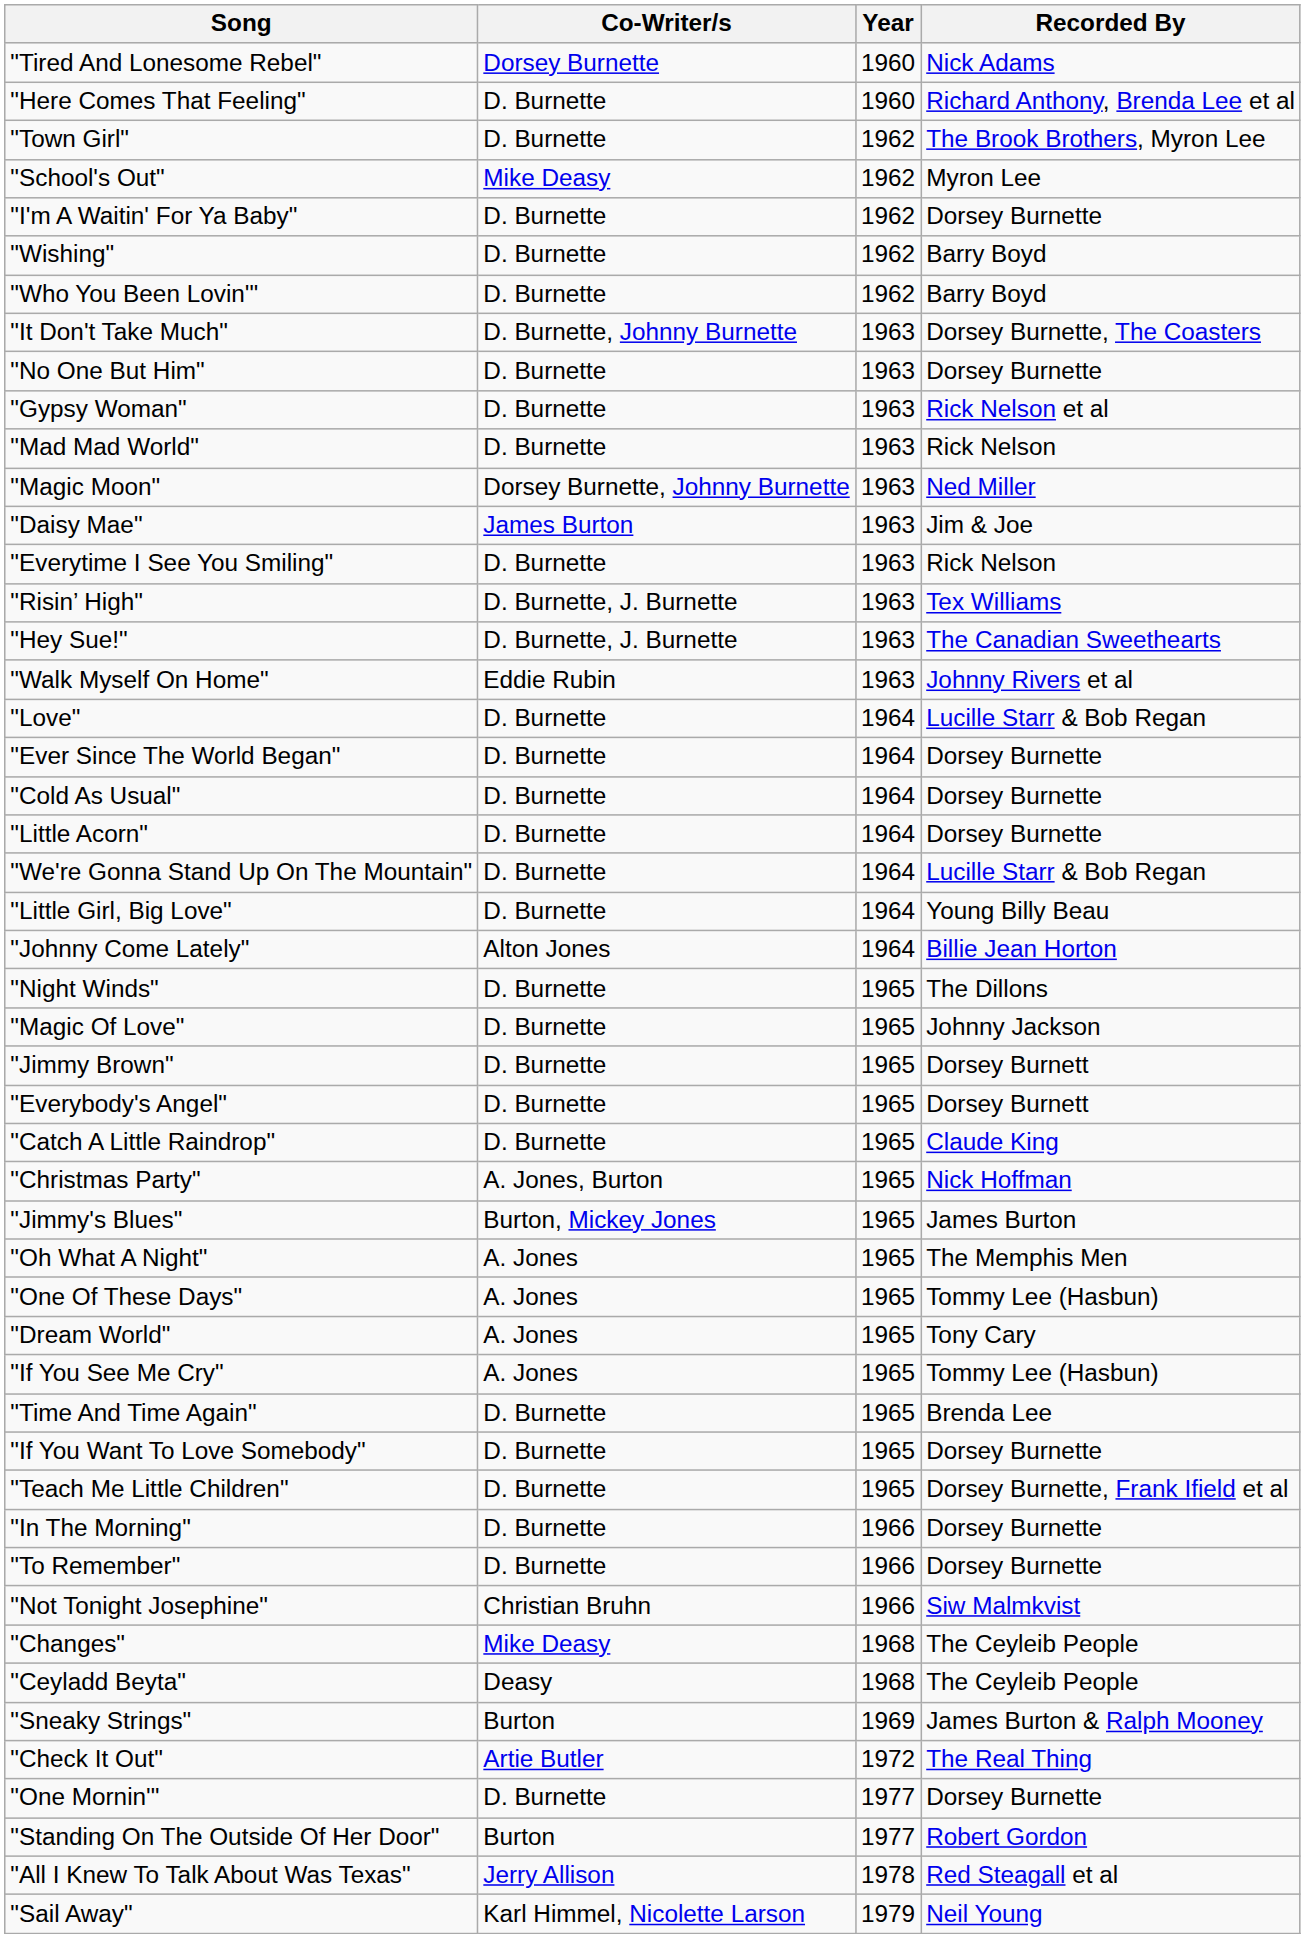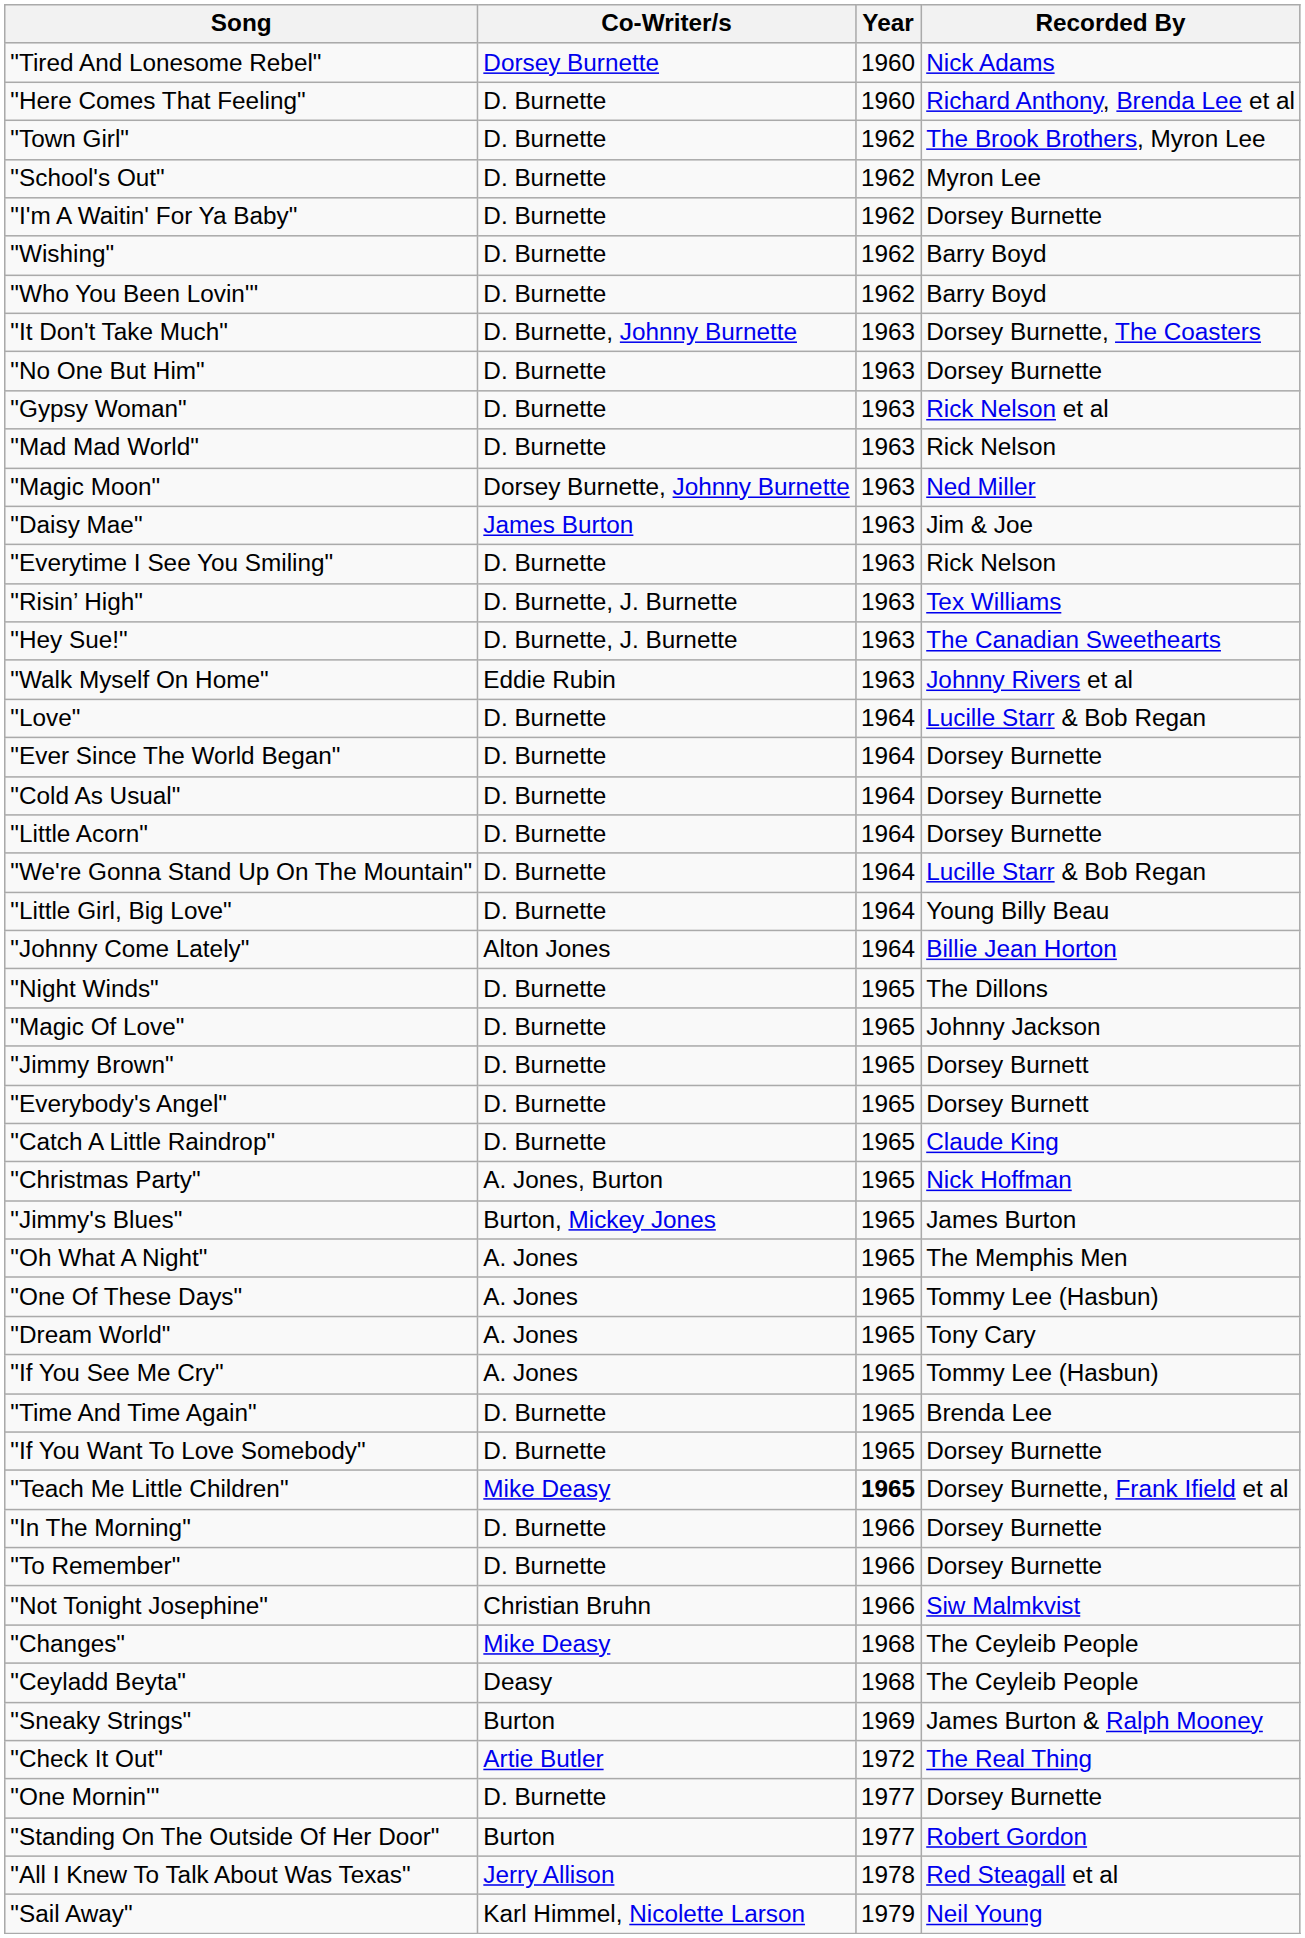 <table class="wikitable">
 <tr>
 <th>Song</th>
 <th>Co-Writer/s</th>
 <th>Year</th>
 <th>Recorded By</th>
 </tr>
 <tr>
 <td>"Tired And Lonesome Rebel"</td>
 <td><a href='#'>Dorsey Burnette</a></td>
 <td>1960</td>
 <td><a href='#'>Nick Adams</a></td>
 </tr>
 <tr>
 <td>"Here Comes That Feeling"</td>
 <td>D. Burnette</td>
 <td>1960</td>
 <td><a href='#'>Richard Anthony</a>, <a href='#'>Brenda Lee</a> et al</td>
 </tr>
 <tr>
 <td>"Town Girl"</td>
 <td>D. Burnette</td>
 <td>1962</td>
 <td><a href='#'>The Brook Brothers</a>, Myron Lee</td>
 </tr>
 <tr>
 <td>"School's Out"</td>
-<td><a href='#'>Mike Deasy</a></td>
+<td>D. Burnette</td>
 <td>1962</td>
 <td>Myron Lee</td>
 </tr>
 <tr>
 <td>"I'm A Waitin' For Ya Baby"</td>
 <td>D. Burnette</td>
 <td>1962</td>
 <td>Dorsey Burnette</td>
 </tr>
 <tr>
 <td>"Wishing"</td>
 <td>D. Burnette</td>
 <td>1962</td>
 <td>Barry Boyd</td>
 </tr>
 <tr>
 <td>"Who You Been Lovin'"</td>
 <td>D. Burnette</td>
 <td>1962</td>
 <td>Barry Boyd</td>
 </tr>
 <tr>
 <td>"It Don't Take Much"</td>
 <td>D. Burnette, <a href='#'>Johnny Burnette</a></td>
 <td>1963</td>
 <td>Dorsey Burnette, <a href='#'>The Coasters</a></td>
 </tr>
 <tr>
 <td>"No One But Him"</td>
 <td>D. Burnette</td>
 <td>1963</td>
 <td>Dorsey Burnette</td>
 </tr>
 <tr>
 <td>"Gypsy Woman"</td>
 <td>D. Burnette</td>
 <td>1963</td>
 <td><a href='#'>Rick Nelson</a> et al</td>
 </tr>
 <tr>
 <td>"Mad Mad World"</td>
 <td>D. Burnette</td>
 <td>1963</td>
 <td>Rick Nelson</td>
 </tr>
 <tr>
 <td>"Magic Moon"</td>
 <td>Dorsey Burnette, <a href='#'>Johnny Burnette</a></td>
 <td>1963</td>
 <td><a href='#'>Ned Miller</a></td>
 </tr>
 <tr>
 <td>"Daisy Mae"</td>
 <td><a href='#'>James Burton</a></td>
 <td>1963</td>
 <td>Jim & Joe</td>
 </tr>
 <tr>
 <td>"Everytime I See You Smiling"</td>
 <td>D. Burnette</td>
 <td>1963</td>
 <td>Rick Nelson</td>
 </tr>
 <tr>
 <td>"Risin’ High"</td>
 <td>D. Burnette, J. Burnette</td>
 <td>1963</td>
 <td><a href='#'>Tex Williams</a></td>
 </tr>
 <tr>
 <td>"Hey Sue!"</td>
 <td>D. Burnette, J. Burnette</td>
 <td>1963</td>
 <td><a href='#'>The Canadian Sweethearts</a></td>
 </tr>
 <tr>
 <td>"Walk Myself On Home"</td>
 <td>Eddie Rubin</td>
 <td>1963</td>
 <td><a href='#'>Johnny Rivers</a> et al</td>
 </tr>
 <tr>
 <td>"Love"</td>
 <td>D. Burnette</td>
 <td>1964</td>
 <td><a href='#'>Lucille Starr</a> & Bob Regan</td>
 </tr>
 <tr>
 <td>"Ever Since The World Began"</td>
 <td>D. Burnette</td>
 <td>1964</td>
 <td>Dorsey Burnette</td>
 </tr>
 <tr>
 <td>"Cold As Usual"</td>
 <td>D. Burnette</td>
 <td>1964</td>
 <td>Dorsey Burnette</td>
 </tr>
 <tr>
 <td>"Little Acorn"</td>
 <td>D. Burnette</td>
 <td>1964</td>
 <td>Dorsey Burnette</td>
 </tr>
 <tr>
 <td>"We're Gonna Stand Up On The Mountain"</td>
 <td>D. Burnette</td>
 <td>1964</td>
 <td><a href='#'>Lucille Starr</a> & Bob Regan</td>
 </tr>
 <tr>
 <td>"Little Girl, Big Love"</td>
 <td>D. Burnette</td>
 <td>1964</td>
 <td>Young Billy Beau</td>
 </tr>
 <tr>
 <td>"Johnny Come Lately"</td>
 <td>Alton Jones</td>
 <td>1964</td>
 <td><a href='#'>Billie Jean Horton</a></td>
 </tr>
 <tr>
 <td>"Night Winds"</td>
 <td>D. Burnette</td>
 <td>1965</td>
 <td>The Dillons</td>
 </tr>
 <tr>
 <td>"Magic Of Love"</td>
 <td>D. Burnette</td>
 <td>1965</td>
 <td>Johnny Jackson</td>
 </tr>
 <tr>
 <td>"Jimmy Brown"</td>
 <td>D. Burnette</td>
 <td>1965</td>
 <td>Dorsey Burnett</td>
 </tr>
 <tr>
 <td>"Everybody's Angel"</td>
 <td>D. Burnette</td>
 <td>1965</td>
 <td>Dorsey Burnett</td>
 </tr>
 <tr>
 <td>"Catch A Little Raindrop"</td>
 <td>D. Burnette</td>
 <td>1965</td>
 <td><a href='#'>Claude King</a></td>
 </tr>
 <tr>
 <td>"Christmas Party"</td>
 <td>A. Jones, Burton</td>
 <td>1965</td>
 <td><a href='#'>Nick Hoffman</a></td>
 </tr>
 <tr>
 <td>"Jimmy's Blues"</td>
 <td>Burton, <a href='#'>Mickey Jones</a></td>
 <td>1965</td>
 <td>James Burton</td>
 </tr>
 <tr>
 <td>"Oh What A Night"</td>
 <td>A. Jones</td>
 <td>1965</td>
 <td>The Memphis Men</td>
 </tr>
 <tr>
 <td>"One Of These Days"</td>
 <td>A. Jones</td>
 <td>1965</td>
 <td>Tommy Lee (Hasbun)</td>
 </tr>
 <tr>
 <td>"Dream World"</td>
 <td>A. Jones</td>
 <td>1965</td>
 <td>Tony Cary</td>
 </tr>
 <tr>
 <td>"If You See Me Cry"</td>
 <td>A. Jones</td>
 <td>1965</td>
 <td>Tommy Lee (Hasbun)</td>
 </tr>
 <tr>
 <td>"Time And Time Again"</td>
 <td>D. Burnette</td>
 <td>1965</td>
 <td>Brenda Lee</td>
 </tr>
 <tr>
 <td>"If You Want To Love Somebody"</td>
 <td>D. Burnette</td>
 <td>1965</td>
 <td>Dorsey Burnette</td>
 </tr>
 <tr>
 <td>"Teach Me Little Children"</td>
-<td>D. Burnette</td>
-<td>1965</td>
+<td><a href='#'>Mike Deasy</a></td>
+<td><strong>1965</strong></td>
 <td>Dorsey Burnette, <a href='#'>Frank Ifield</a> et al</td>
 </tr>
 <tr>
 <td>"In The Morning"</td>
 <td>D. Burnette</td>
 <td>1966</td>
 <td>Dorsey Burnette</td>
 </tr>
 <tr>
 <td>"To Remember"</td>
 <td>D. Burnette</td>
 <td>1966</td>
 <td>Dorsey Burnette</td>
 </tr>
 <tr>
 <td>"Not Tonight Josephine"</td>
 <td>Christian Bruhn</td>
 <td>1966</td>
 <td><a href='#'>Siw Malmkvist</a></td>
 </tr>
 <tr>
 <td>"Changes"</td>
 <td><a href='#'>Mike Deasy</a></td>
 <td>1968</td>
 <td>The Ceyleib People</td>
 </tr>
 <tr>
 <td>"Ceyladd Beyta"</td>
 <td>Deasy</td>
 <td>1968</td>
 <td>The Ceyleib People</td>
 </tr>
 <tr>
 <td>"Sneaky Strings"</td>
 <td>Burton</td>
 <td>1969</td>
 <td>James Burton & <a href='#'>Ralph Mooney</a></td>
 </tr>
 <tr>
 <td>"Check It Out"</td>
 <td><a href='#'>Artie Butler</a></td>
 <td>1972</td>
 <td><a href='#'>The Real Thing</a></td>
 </tr>
 <tr>
 <td>"One Mornin'"</td>
 <td>D. Burnette</td>
 <td>1977</td>
 <td>Dorsey Burnette</td>
 </tr>
 <tr>
 <td>"Standing On The Outside Of Her Door"</td>
 <td>Burton</td>
 <td>1977</td>
 <td><a href='#'>Robert Gordon</a></td>
 </tr>
 <tr>
 <td>"All I Knew To Talk About Was Texas"</td>
 <td><a href='#'>Jerry Allison</a></td>
 <td>1978</td>
 <td><a href='#'>Red Steagall</a> et al</td>
 </tr>
 <tr>
 <td>"Sail Away"</td>
 <td>Karl Himmel, <a href='#'>Nicolette Larson</a></td>
 <td>1979</td>
 <td><a href='#'>Neil Young</a></td>
 </tr>
 <tr>
 </tr>
 </table>
